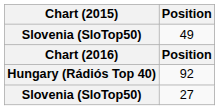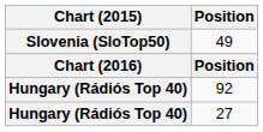 <table class="wikitable plainrowheaders sortable" style="text-align:center">
 <tr>
 <th>Chart (2015)</th>
 <th>Position</th>
 </tr>
 <tr>
 <th scope="row">Slovenia (SloTop50)</th>
 <td>49</td>
 </tr>
 <tr>
 <th>Chart (2016)</th>
 <th>Position</th>
 </tr>
 <tr>
 <th scope="row">Hungary (Rádiós Top 40)</th>
 <td>92</td>
 </tr>
 <tr>
-<th scope="row">Slovenia (SloTop50)</th>
+<th scope="row">Hungary (Rádiós Top 40)</th>
 <td>27</td>
 </tr>
 </table>
